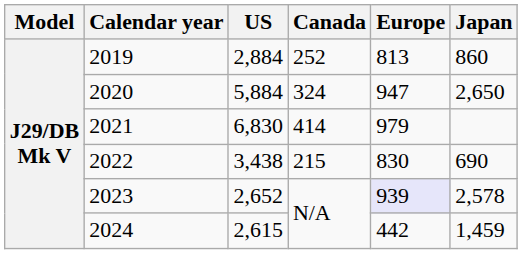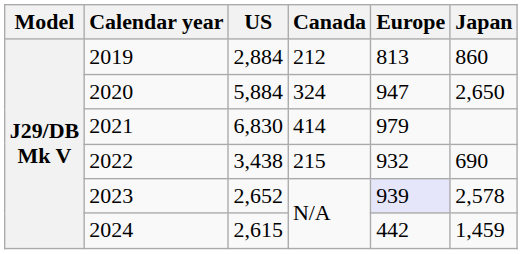 <table class="wikitable">
 <tr>
 <th>Model</th>
 <th>Calendar year</th>
 <th>US</th>
 <th>Canada</th>
 <th>Europe</th>
 <th>Japan</th>
 </tr>
 <tr>
 <th rowspan="6">J29/DB<br>Mk V</th>
 <td>2019</td>
 <td>2,884</td>
-<td>252</td>
+<td>212</td>
 <td>813</td>
 <td>860</td>
 </tr>
 <tr>
 <td>2020</td>
 <td>5,884</td>
 <td>324</td>
 <td>947</td>
 <td>2,650</td>
 </tr>
 <tr>
 <td>2021</td>
 <td>6,830</td>
 <td>414</td>
 <td>979</td>
 <td></td>
 </tr>
 <tr>
 <td>2022</td>
 <td>3,438</td>
 <td>215</td>
-<td>830</td>
+<td>932</td>
 <td>690</td>
 </tr>
 <tr>
 <td>2023</td>
 <td>2,652</td>
 <td rowspan="2">N/A</td>
 <td style="background: lavender;">939</td>
 <td>2,578</td>
 </tr>
 <tr>
 <td>2024</td>
 <td>2,615</td>
 <td>442</td>
 <td>1,459</td>
 </tr>
 </table>
